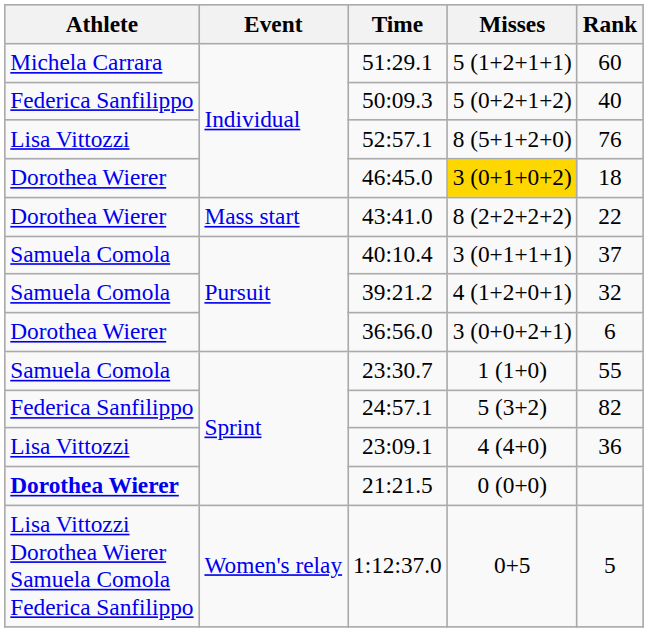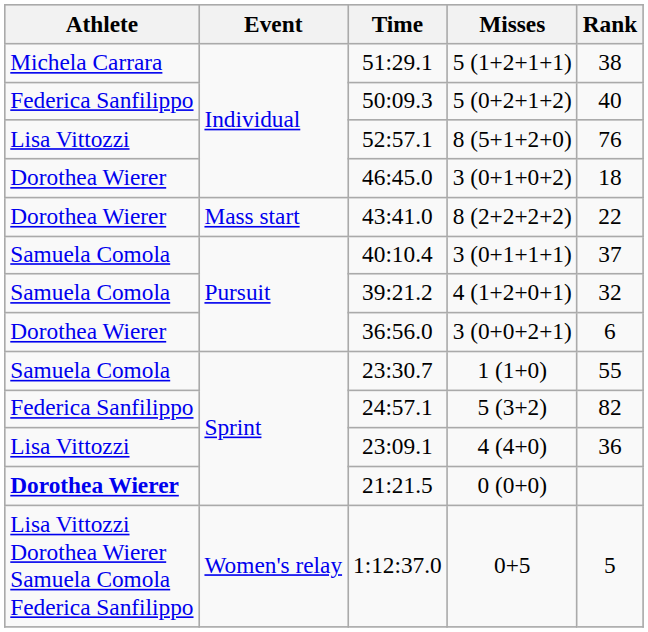 <table class="wikitable" style="font-size:90%;text-align:center;">
 <tr>
 <th>Athlete</th>
 <th>Event</th>
 <th>Time</th>
 <th>Misses</th>
 <th>Rank</th>
 </tr>
 <tr>
 <td align=left><a href='#'>Michela Carrara</a></td>
 <td align=left rowspan=4><a href='#'>Individual</a></td>
 <td>51:29.1</td>
 <td>5 (1+2+1+1)</td>
-<td>60</td>
+<td>38</td>
 </tr>
 <tr>
 <td align=left><a href='#'>Federica Sanfilippo</a></td>
 <td>50:09.3</td>
 <td>5 (0+2+1+2)</td>
 <td>40</td>
 </tr>
 <tr>
 <td align=left><a href='#'>Lisa Vittozzi</a></td>
 <td>52:57.1</td>
 <td>8 (5+1+2+0)</td>
 <td>76</td>
 </tr>
 <tr>
 <td align=left><a href='#'>Dorothea Wierer</a></td>
 <td>46:45.0</td>
-<td style="background: gold;">3 (0+1+0+2)</td>
+<td>3 (0+1+0+2)</td>
 <td>18</td>
 </tr>
 <tr>
 <td align=left><a href='#'>Dorothea Wierer</a></td>
 <td align=left><a href='#'>Mass start</a></td>
 <td>43:41.0</td>
 <td>8 (2+2+2+2)</td>
 <td>22</td>
 </tr>
 <tr>
 <td align=left><a href='#'>Samuela Comola</a></td>
 <td align=left rowspan=3><a href='#'>Pursuit</a></td>
 <td>40:10.4</td>
 <td>3 (0+1+1+1)</td>
 <td>37</td>
 </tr>
 <tr>
 <td align=left><a href='#'>Samuela Comola</a></td>
 <td>39:21.2</td>
 <td>4 (1+2+0+1)</td>
 <td>32</td>
 </tr>
 <tr>
 <td align=left><a href='#'>Dorothea Wierer</a></td>
 <td>36:56.0</td>
 <td>3 (0+0+2+1)</td>
 <td>6</td>
 </tr>
 <tr>
 <td align=left><a href='#'>Samuela Comola</a></td>
 <td align=left rowspan=4><a href='#'>Sprint</a></td>
 <td>23:30.7</td>
 <td>1 (1+0)</td>
 <td>55</td>
 </tr>
 <tr>
 <td align=left><a href='#'>Federica Sanfilippo</a></td>
 <td>24:57.1</td>
 <td>5 (3+2)</td>
 <td>82</td>
 </tr>
 <tr>
 <td align=left><a href='#'>Lisa Vittozzi</a></td>
 <td>23:09.1</td>
 <td>4 (4+0)</td>
 <td>36</td>
 </tr>
 <tr>
 <td align=left><strong><a href='#'>Dorothea Wierer</a></strong></td>
 <td>21:21.5</td>
 <td>0 (0+0)</td>
 <td></td>
 </tr>
 <tr>
 <td align=left><a href='#'>Lisa Vittozzi</a><br><a href='#'>Dorothea Wierer</a><br><a href='#'>Samuela Comola</a><br><a href='#'>Federica Sanfilippo</a></td>
 <td align=left><a href='#'>Women's relay</a></td>
 <td>1:12:37.0</td>
 <td>0+5</td>
 <td>5</td>
 </tr>
 </table>
